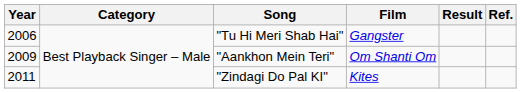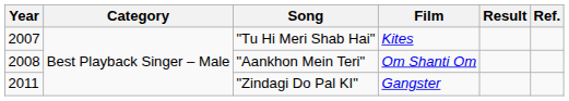 <table class="wikitable">
 <tr>
 <th>Year</th>
 <th>Category</th>
 <th>Song</th>
 <th>Film</th>
 <th>Result</th>
 <th>Ref.</th>
 </tr>
 <tr>
-<td>2006</td>
+<td>2007</td>
 <td rowspan="3">Best Playback Singer – Male</td>
 <td>"Tu Hi Meri Shab Hai"</td>
-<td><em><a href='#'>Gangster</a></em></td>
+<td><em><a href='#'>Kites</a></em></td>
 <td></td>
 <td></td>
 </tr>
 <tr>
-<td>2009</td>
+<td>2008</td>
 <td>"Aankhon Mein Teri"</td>
 <td><em><a href='#'>Om Shanti Om</a></em></td>
 <td></td>
 <td></td>
 </tr>
 <tr>
 <td>2011</td>
 <td>"Zindagi Do Pal KI"</td>
-<td><em><a href='#'>Kites</a></em></td>
+<td><em><a href='#'>Gangster</a></em></td>
 <td></td>
 <td></td>
 </tr>
 </table>
